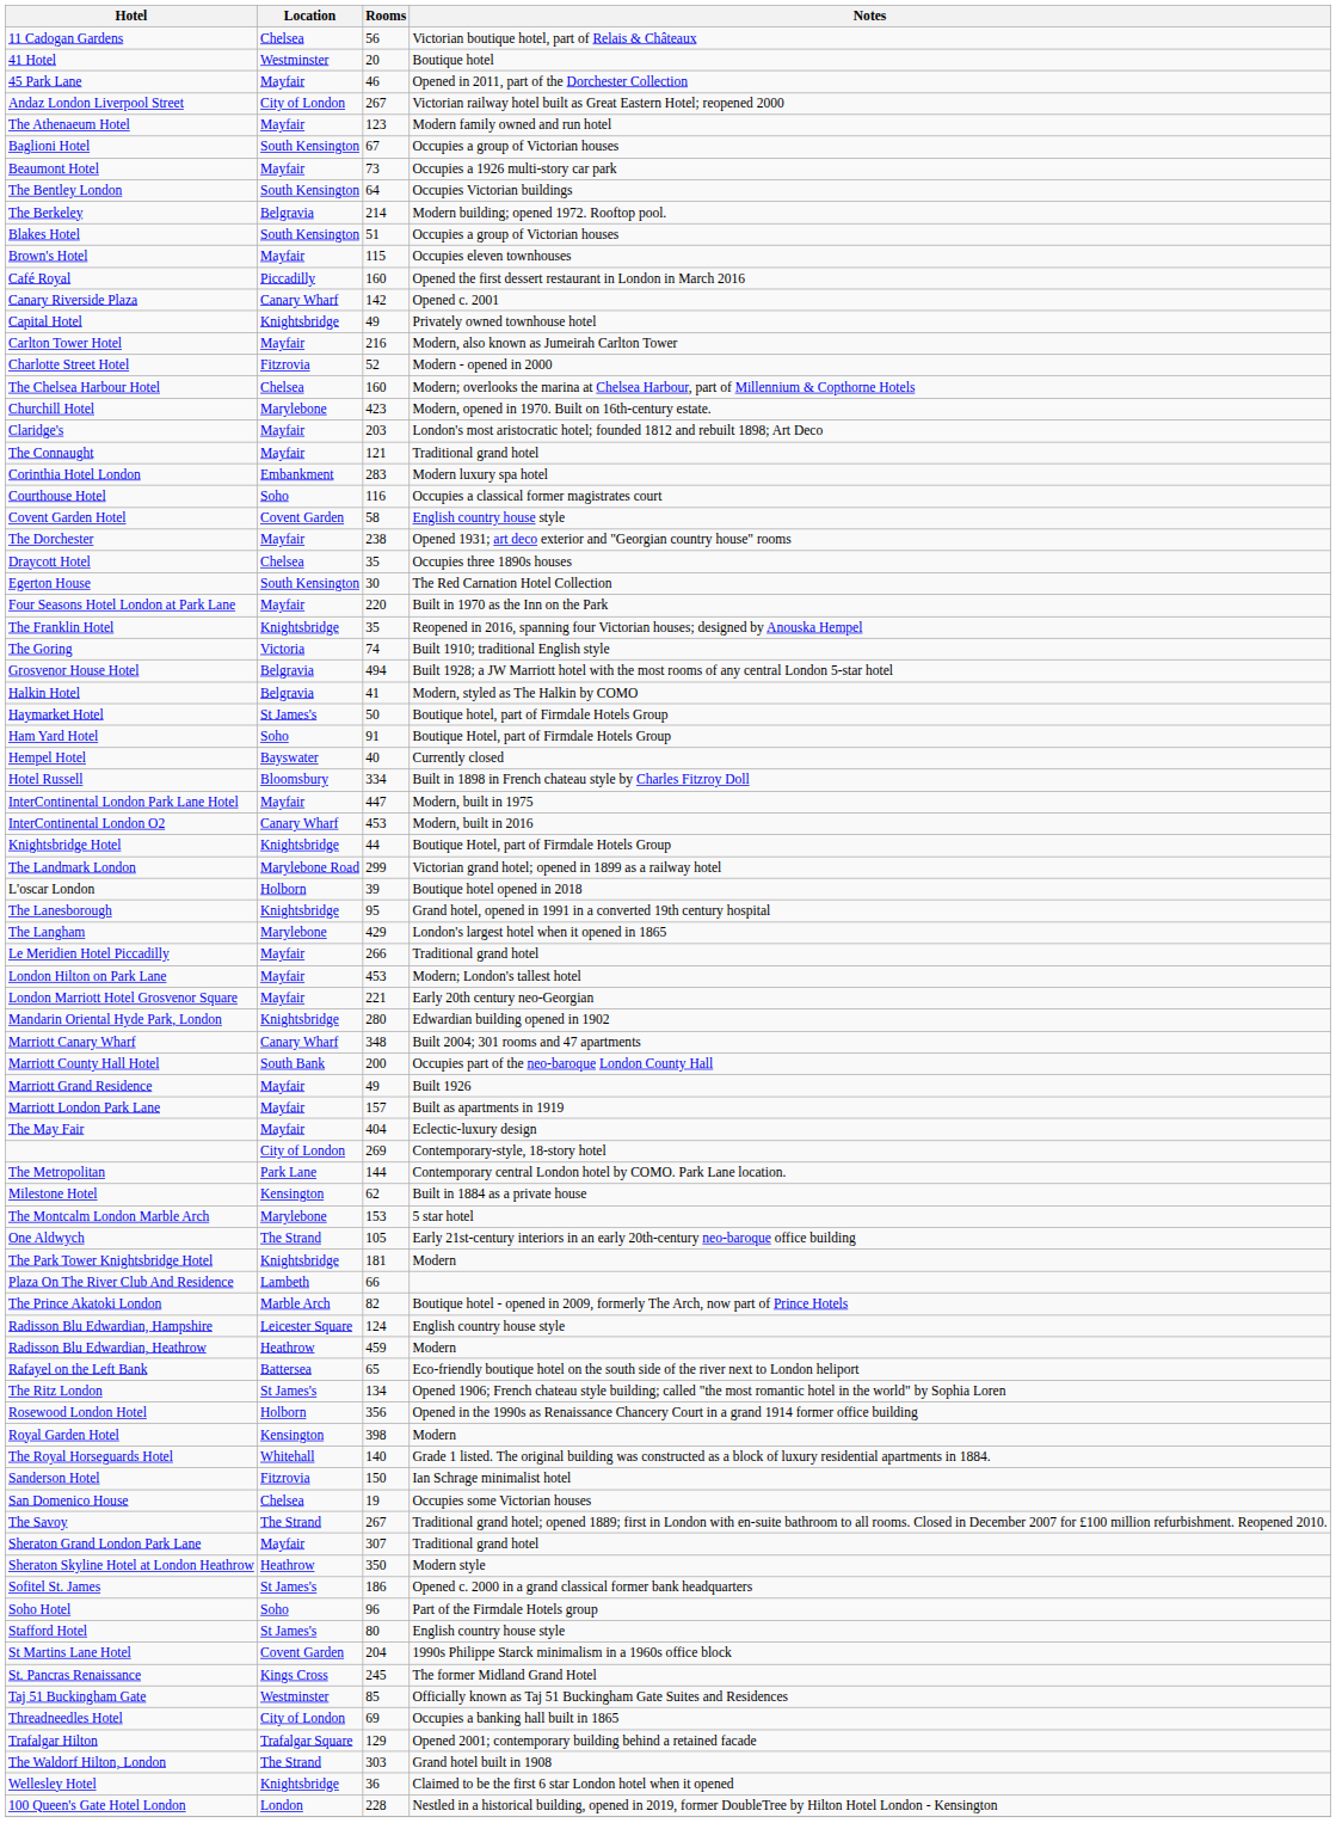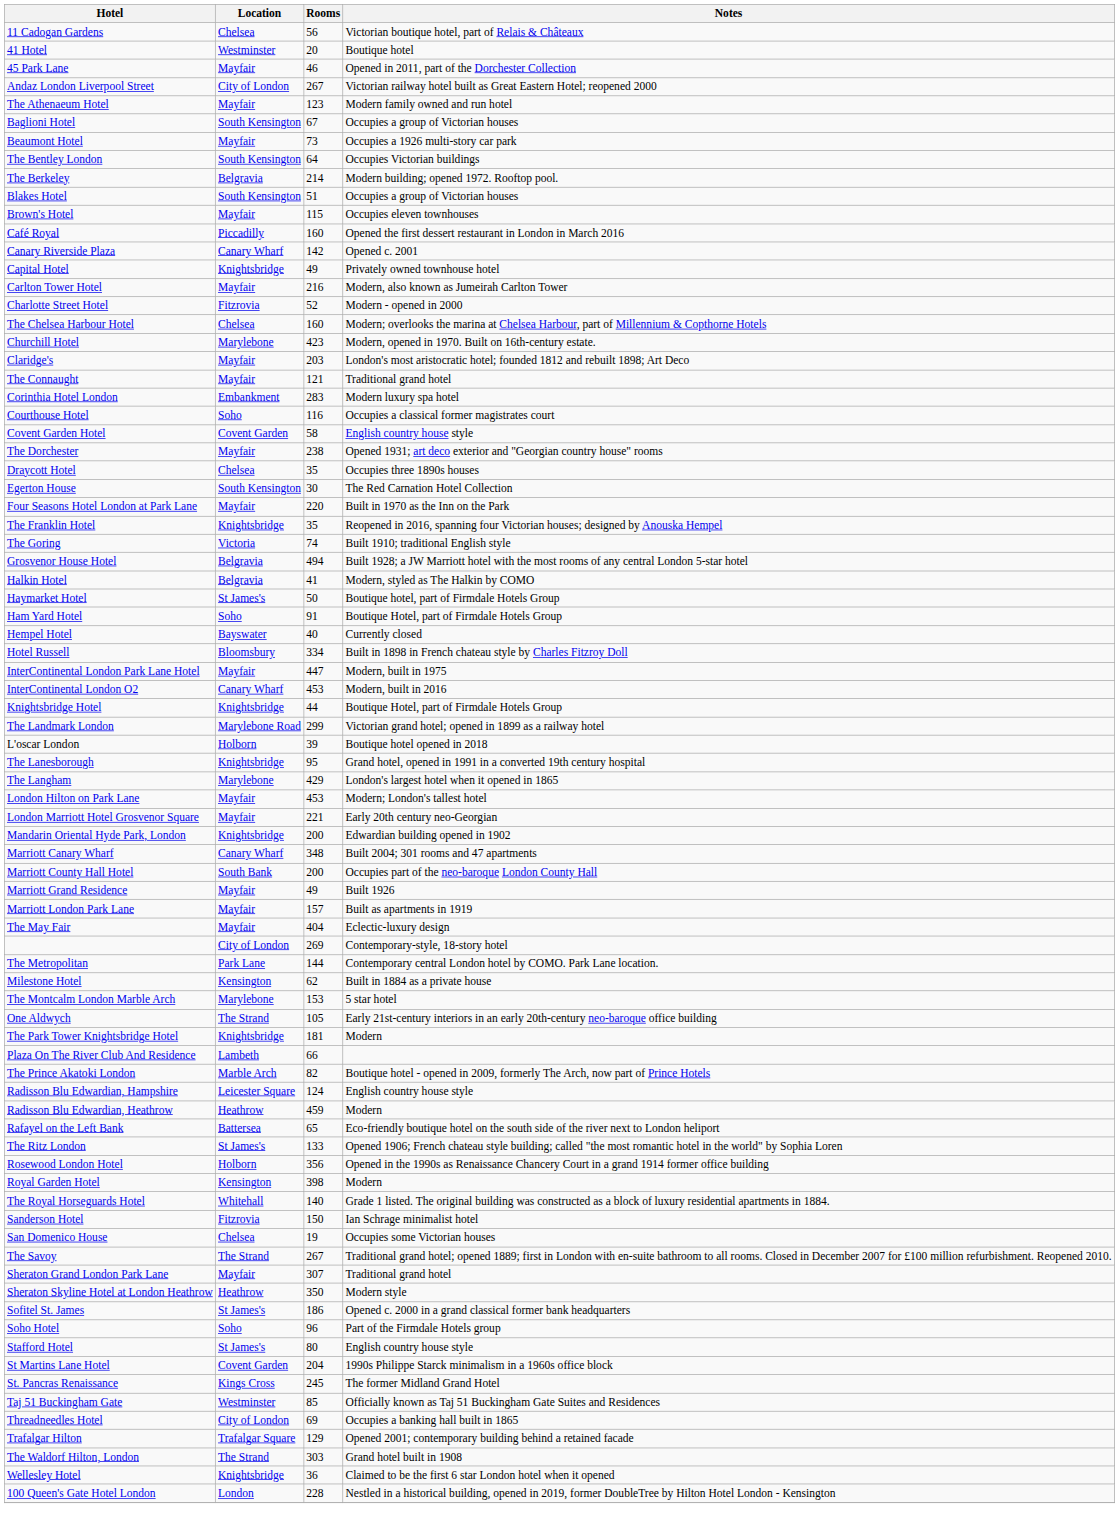 <table class="wikitable sortable">
 <tr>
 <th>Hotel</th>
 <th>Location</th>
 <th>Rooms</th>
 <th class="unsortable">Notes</th>
 </tr>
 <tr>
 <td><a href='#'>11 Cadogan Gardens</a></td>
 <td><a href='#'>Chelsea</a></td>
 <td>56</td>
 <td>Victorian boutique hotel, part of <a href='#'>Relais & Châteaux</a></td>
 </tr>
 <tr>
 <td><a href='#'>41 Hotel</a></td>
 <td><a href='#'>Westminster</a></td>
 <td>20</td>
 <td>Boutique hotel</td>
 </tr>
 <tr>
 <td><a href='#'>45 Park Lane</a></td>
 <td><a href='#'>Mayfair</a></td>
 <td>46</td>
 <td>Opened in 2011, part of the <a href='#'>Dorchester Collection</a></td>
 </tr>
 <tr>
 <td><a href='#'>Andaz London Liverpool Street</a></td>
 <td><a href='#'>City of London</a></td>
 <td>267</td>
 <td>Victorian railway hotel built as Great Eastern Hotel; reopened 2000</td>
 </tr>
 <tr>
 <td><a href='#'>The Athenaeum Hotel</a></td>
 <td><a href='#'>Mayfair</a></td>
 <td>123</td>
 <td>Modern family owned and run hotel</td>
 </tr>
 <tr>
 <td><a href='#'>Baglioni Hotel</a></td>
 <td><a href='#'>South Kensington</a></td>
 <td>67</td>
 <td>Occupies a group of Victorian houses</td>
 </tr>
 <tr>
 <td><a href='#'>Beaumont Hotel</a></td>
 <td><a href='#'>Mayfair</a></td>
 <td>73</td>
 <td>Occupies a 1926 multi-story car park</td>
 </tr>
 <tr>
 <td><a href='#'>The Bentley London</a></td>
 <td><a href='#'>South Kensington</a></td>
 <td>64</td>
 <td>Occupies Victorian buildings</td>
 </tr>
 <tr>
 <td><a href='#'>The Berkeley</a></td>
 <td><a href='#'>Belgravia</a></td>
 <td>214</td>
 <td>Modern building; opened 1972. Rooftop pool.</td>
 </tr>
 <tr>
 <td><a href='#'>Blakes Hotel</a></td>
 <td><a href='#'>South Kensington</a></td>
 <td>51</td>
 <td>Occupies a group of Victorian houses</td>
 </tr>
 <tr>
 <td><a href='#'>Brown's Hotel</a></td>
 <td><a href='#'>Mayfair</a></td>
 <td>115</td>
 <td>Occupies eleven townhouses</td>
 </tr>
 <tr>
 <td><a href='#'>Café Royal</a></td>
 <td><a href='#'>Piccadilly</a></td>
 <td>160</td>
 <td>Opened the first dessert restaurant in London in March 2016</td>
 </tr>
 <tr>
 <td><a href='#'>Canary Riverside Plaza</a></td>
 <td><a href='#'>Canary Wharf</a></td>
 <td>142</td>
 <td>Opened c. 2001</td>
 </tr>
 <tr>
 <td><a href='#'>Capital Hotel</a></td>
 <td><a href='#'>Knightsbridge</a></td>
 <td>49</td>
 <td>Privately owned townhouse hotel</td>
 </tr>
 <tr>
 <td><a href='#'>Carlton Tower Hotel</a></td>
 <td><a href='#'>Mayfair</a></td>
 <td>216</td>
 <td>Modern, also known as Jumeirah Carlton Tower</td>
 </tr>
 <tr>
 <td><a href='#'>Charlotte Street Hotel</a></td>
 <td><a href='#'>Fitzrovia</a></td>
 <td>52</td>
 <td>Modern - opened in 2000</td>
 </tr>
 <tr>
 <td><a href='#'>The Chelsea Harbour Hotel</a></td>
 <td><a href='#'>Chelsea</a></td>
 <td>160</td>
 <td>Modern; overlooks the marina at <a href='#'>Chelsea Harbour</a>, part of <a href='#'>Millennium & Copthorne Hotels</a></td>
 </tr>
 <tr>
 <td><a href='#'>Churchill Hotel</a></td>
 <td><a href='#'>Marylebone</a></td>
 <td>423</td>
 <td>Modern, opened in 1970. Built on 16th-century estate.</td>
 </tr>
 <tr>
 <td><a href='#'>Claridge's</a></td>
 <td><a href='#'>Mayfair</a></td>
 <td>203</td>
 <td>London's most aristocratic hotel; founded 1812 and rebuilt 1898; Art Deco</td>
 </tr>
 <tr>
 <td><a href='#'>The Connaught</a></td>
 <td><a href='#'>Mayfair</a></td>
 <td>121</td>
 <td>Traditional grand hotel</td>
 </tr>
 <tr>
 <td><a href='#'>Corinthia Hotel London</a></td>
 <td><a href='#'>Embankment</a></td>
 <td>283</td>
 <td>Modern luxury spa hotel</td>
 </tr>
 <tr>
 <td><a href='#'>Courthouse Hotel</a></td>
 <td><a href='#'>Soho</a></td>
 <td>116</td>
 <td>Occupies a classical former magistrates court</td>
 </tr>
 <tr>
 <td><a href='#'>Covent Garden Hotel</a></td>
 <td><a href='#'>Covent Garden</a></td>
 <td>58</td>
 <td><a href='#'>English country house</a> style</td>
 </tr>
 <tr>
 <td><a href='#'>The Dorchester</a></td>
 <td><a href='#'>Mayfair</a></td>
 <td>238</td>
 <td>Opened 1931; <a href='#'>art deco</a> exterior and "Georgian country house" rooms</td>
 </tr>
 <tr>
 <td><a href='#'>Draycott Hotel</a></td>
 <td><a href='#'>Chelsea</a></td>
 <td>35</td>
 <td>Occupies three 1890s houses</td>
 </tr>
 <tr>
 <td><a href='#'>Egerton House</a></td>
 <td><a href='#'>South Kensington</a></td>
 <td>30</td>
 <td>The Red Carnation Hotel Collection</td>
 </tr>
 <tr>
 <td><a href='#'>Four Seasons Hotel London at Park Lane</a></td>
 <td><a href='#'>Mayfair</a></td>
 <td>220</td>
 <td>Built in 1970 as the Inn on the Park</td>
 </tr>
 <tr>
 <td><a href='#'>The Franklin Hotel</a></td>
 <td><a href='#'>Knightsbridge</a></td>
 <td>35</td>
 <td>Reopened in 2016, spanning four Victorian houses; designed by <a href='#'>Anouska Hempel</a></td>
 </tr>
 <tr>
 <td><a href='#'>The Goring</a></td>
 <td><a href='#'>Victoria</a></td>
 <td>74</td>
 <td>Built 1910; traditional English style</td>
 </tr>
 <tr>
 <td><a href='#'>Grosvenor House Hotel</a></td>
 <td><a href='#'>Belgravia</a></td>
 <td>494</td>
 <td>Built 1928; a JW Marriott hotel with the most rooms of any central London 5-star hotel</td>
 </tr>
 <tr>
 <td><a href='#'>Halkin Hotel</a></td>
 <td><a href='#'>Belgravia</a></td>
 <td>41</td>
 <td>Modern, styled as The Halkin by COMO</td>
 </tr>
 <tr>
 <td><a href='#'>Haymarket Hotel</a></td>
 <td><a href='#'>St James's</a></td>
 <td>50</td>
 <td>Boutique hotel, part of Firmdale Hotels Group</td>
 </tr>
 <tr>
 <td><a href='#'>Ham Yard Hotel</a></td>
 <td><a href='#'>Soho</a></td>
 <td>91</td>
 <td>Boutique Hotel, part of Firmdale Hotels Group</td>
 </tr>
 <tr>
 <td><a href='#'>Hempel Hotel</a></td>
 <td><a href='#'>Bayswater</a></td>
 <td>40</td>
 <td>Currently closed</td>
 </tr>
 <tr>
 <td><a href='#'>Hotel Russell</a></td>
 <td><a href='#'>Bloomsbury</a></td>
 <td>334</td>
 <td>Built in 1898 in French chateau style by <a href='#'>Charles Fitzroy Doll</a></td>
 </tr>
 <tr>
 <td><a href='#'>InterContinental London Park Lane Hotel</a></td>
 <td><a href='#'>Mayfair</a></td>
 <td>447</td>
 <td>Modern, built in 1975</td>
 </tr>
 <tr>
 <td><a href='#'>InterContinental London O2</a></td>
 <td><a href='#'>Canary Wharf</a></td>
 <td>453</td>
 <td>Modern, built in 2016</td>
 </tr>
 <tr>
 <td><a href='#'>Knightsbridge Hotel</a></td>
 <td><a href='#'>Knightsbridge</a></td>
 <td>44</td>
 <td>Boutique Hotel, part of Firmdale Hotels Group</td>
 </tr>
 <tr>
 <td><a href='#'>The Landmark London</a></td>
 <td><a href='#'>Marylebone Road</a></td>
 <td>299</td>
 <td>Victorian grand hotel; opened in 1899 as a railway hotel</td>
 </tr>
 <tr>
 <td>L'oscar London</td>
 <td><a href='#'>Holborn</a></td>
 <td>39</td>
 <td>Boutique hotel opened in 2018</td>
 </tr>
 <tr>
 <td><a href='#'>The Lanesborough</a></td>
 <td><a href='#'>Knightsbridge</a></td>
 <td>95</td>
 <td>Grand hotel, opened in 1991 in a converted 19th century hospital</td>
 </tr>
 <tr>
 <td><a href='#'>The Langham</a></td>
 <td><a href='#'>Marylebone</a></td>
 <td>429</td>
 <td>London's largest hotel when it opened in 1865</td>
 </tr>
 <tr>
-<td><a href='#'>Le Meridien Hotel Piccadilly</a></td>
-<td><a href='#'>Mayfair</a></td>
-<td>266</td>
-<td>Traditional grand hotel</td>
-</tr>
-<tr>
 <td><a href='#'>London Hilton on Park Lane</a></td>
 <td><a href='#'>Mayfair</a></td>
 <td>453</td>
 <td>Modern; London's tallest hotel</td>
 </tr>
 <tr>
 <td><a href='#'>London Marriott Hotel Grosvenor Square</a></td>
 <td><a href='#'>Mayfair</a></td>
 <td>221</td>
 <td>Early 20th century neo-Georgian</td>
 </tr>
 <tr>
 <td><a href='#'>Mandarin Oriental Hyde Park, London</a></td>
 <td><a href='#'>Knightsbridge</a></td>
-<td>280</td>
+<td>200</td>
 <td>Edwardian building opened in 1902</td>
 </tr>
 <tr>
 <td><a href='#'>Marriott Canary Wharf</a></td>
 <td><a href='#'>Canary Wharf</a></td>
 <td>348</td>
 <td>Built 2004; 301 rooms and 47 apartments</td>
 </tr>
 <tr>
 <td><a href='#'>Marriott County Hall Hotel</a></td>
 <td><a href='#'>South Bank</a></td>
 <td>200</td>
 <td>Occupies part of the <a href='#'>neo-baroque</a> <a href='#'>London County Hall</a></td>
 </tr>
 <tr>
 <td><a href='#'>Marriott Grand Residence</a></td>
 <td><a href='#'>Mayfair</a></td>
 <td>49</td>
 <td>Built 1926</td>
 </tr>
 <tr>
 <td><a href='#'>Marriott London Park Lane</a></td>
 <td><a href='#'>Mayfair</a></td>
 <td>157</td>
 <td>Built as apartments in 1919</td>
 </tr>
 <tr>
 <td><a href='#'>The May Fair</a></td>
 <td><a href='#'>Mayfair</a></td>
 <td>404</td>
 <td>Eclectic-luxury design</td>
 </tr>
 <tr>
 <td></td>
 <td><a href='#'>City of London</a></td>
 <td>269</td>
 <td>Contemporary-style, 18-story hotel</td>
 </tr>
 <tr>
 <td><a href='#'>The Metropolitan</a></td>
 <td><a href='#'>Park Lane</a></td>
 <td>144</td>
 <td>Contemporary central London hotel by COMO. Park Lane location.</td>
 </tr>
 <tr>
 <td><a href='#'>Milestone Hotel</a></td>
 <td><a href='#'>Kensington</a></td>
 <td>62</td>
 <td>Built in 1884 as a private house</td>
 </tr>
 <tr>
 <td><a href='#'>The Montcalm London Marble Arch</a></td>
 <td><a href='#'>Marylebone</a></td>
 <td>153</td>
 <td>5 star hotel</td>
 </tr>
 <tr>
 <td><a href='#'>One Aldwych</a></td>
 <td><a href='#'>The Strand</a></td>
 <td>105</td>
 <td>Early 21st-century interiors in an early 20th-century <a href='#'>neo-baroque</a> office building</td>
 </tr>
 <tr>
 <td><a href='#'>The Park Tower Knightsbridge Hotel</a></td>
 <td><a href='#'>Knightsbridge</a></td>
 <td>181</td>
 <td>Modern</td>
 </tr>
 <tr>
 <td><a href='#'>Plaza On The River Club And Residence</a></td>
 <td><a href='#'>Lambeth</a></td>
 <td>66</td>
 <td></td>
 </tr>
 <tr>
 <td><a href='#'>The Prince Akatoki London</a></td>
 <td><a href='#'>Marble Arch</a></td>
 <td>82</td>
 <td>Boutique hotel - opened in 2009, formerly The Arch, now part of <a href='#'>Prince Hotels</a></td>
 </tr>
 <tr>
 <td><a href='#'>Radisson Blu Edwardian, Hampshire</a></td>
 <td><a href='#'>Leicester Square</a></td>
 <td>124</td>
 <td>English country house style</td>
 </tr>
 <tr>
 <td><a href='#'>Radisson Blu Edwardian, Heathrow</a></td>
 <td><a href='#'>Heathrow</a></td>
 <td>459</td>
 <td>Modern</td>
 </tr>
 <tr>
 <td><a href='#'>Rafayel on the Left Bank</a></td>
 <td><a href='#'>Battersea</a></td>
 <td>65</td>
 <td>Eco-friendly boutique hotel on the south side of the river next to London heliport</td>
 </tr>
 <tr>
 <td><a href='#'>The Ritz London</a></td>
 <td><a href='#'>St James's</a></td>
-<td>134</td>
+<td>133</td>
 <td>Opened 1906; French chateau style building; called "the most romantic hotel in the world" by Sophia Loren</td>
 </tr>
 <tr>
 <td><a href='#'>Rosewood London Hotel</a></td>
 <td><a href='#'>Holborn</a></td>
 <td>356</td>
 <td>Opened in the 1990s as Renaissance Chancery Court in a grand 1914 former office building</td>
 </tr>
 <tr>
 <td><a href='#'>Royal Garden Hotel</a></td>
 <td><a href='#'>Kensington</a></td>
 <td>398</td>
 <td>Modern</td>
 </tr>
 <tr>
 <td><a href='#'>The Royal Horseguards Hotel</a></td>
 <td><a href='#'>Whitehall</a></td>
 <td>140</td>
 <td>Grade 1 listed. The original building was constructed as a block of luxury residential apartments in 1884.</td>
 </tr>
 <tr>
 <td><a href='#'>Sanderson Hotel</a></td>
 <td><a href='#'>Fitzrovia</a></td>
 <td>150</td>
 <td>Ian Schrage minimalist hotel</td>
 </tr>
 <tr>
 <td><a href='#'>San Domenico House</a></td>
 <td><a href='#'>Chelsea</a></td>
 <td>19</td>
 <td>Occupies some Victorian houses</td>
 </tr>
 <tr>
 <td><a href='#'>The Savoy</a></td>
 <td><a href='#'>The Strand</a></td>
 <td>267</td>
 <td>Traditional grand hotel; opened 1889; first in London with en-suite bathroom to all rooms. Closed in December 2007 for £100 million refurbishment. Reopened 2010.</td>
 </tr>
 <tr>
 <td><a href='#'>Sheraton Grand London Park Lane</a></td>
 <td><a href='#'>Mayfair</a></td>
 <td>307</td>
 <td>Traditional grand hotel</td>
 </tr>
 <tr>
 <td><a href='#'>Sheraton Skyline Hotel at London Heathrow</a></td>
 <td><a href='#'>Heathrow</a></td>
 <td>350</td>
 <td>Modern style</td>
 </tr>
 <tr>
 <td><a href='#'>Sofitel St. James</a></td>
 <td><a href='#'>St James's</a></td>
 <td>186</td>
 <td>Opened c. 2000 in a grand classical former bank headquarters</td>
 </tr>
 <tr>
 <td><a href='#'>Soho Hotel</a></td>
 <td><a href='#'>Soho</a></td>
 <td>96</td>
 <td>Part of the Firmdale Hotels group</td>
 </tr>
 <tr>
 <td><a href='#'>Stafford Hotel</a></td>
 <td><a href='#'>St James's</a></td>
 <td>80</td>
 <td>English country house style</td>
 </tr>
 <tr>
 <td><a href='#'>St Martins Lane Hotel</a></td>
 <td><a href='#'>Covent Garden</a></td>
 <td>204</td>
 <td>1990s Philippe Starck minimalism in a 1960s office block</td>
 </tr>
 <tr>
 <td><a href='#'>St. Pancras Renaissance</a></td>
 <td><a href='#'>Kings Cross</a></td>
 <td>245</td>
 <td>The former Midland Grand Hotel</td>
 </tr>
 <tr>
 <td><a href='#'>Taj 51 Buckingham Gate</a></td>
 <td><a href='#'>Westminster</a></td>
 <td>85</td>
 <td>Officially known as Taj 51 Buckingham Gate Suites and Residences</td>
 </tr>
 <tr>
 <td><a href='#'>Threadneedles Hotel</a></td>
 <td><a href='#'>City of London</a></td>
 <td>69</td>
 <td>Occupies a banking hall built in 1865</td>
 </tr>
 <tr>
 <td><a href='#'>Trafalgar Hilton</a></td>
 <td><a href='#'>Trafalgar Square</a></td>
 <td>129</td>
 <td>Opened 2001; contemporary building behind a retained facade</td>
 </tr>
 <tr>
 <td><a href='#'>The Waldorf Hilton, London</a></td>
 <td><a href='#'>The Strand</a></td>
 <td>303</td>
 <td>Grand hotel built in 1908</td>
 </tr>
 <tr>
 <td><a href='#'>Wellesley Hotel</a></td>
 <td><a href='#'>Knightsbridge</a></td>
 <td>36</td>
 <td>Claimed to be the first 6 star London hotel when it opened</td>
 </tr>
 <tr>
 <td><a href='#'>100 Queen's Gate Hotel London</a></td>
 <td><a href='#'>London</a></td>
 <td>228</td>
 <td>Nestled in a historical building, opened in 2019, former DoubleTree by Hilton Hotel London - Kensington</td>
 </tr>
 <tr>
 </tr>
 </table>
